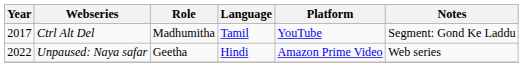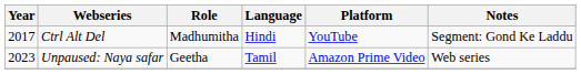 <table class="wikitable sortable">
 <tr style="background:#ccc; text-align:center;">
 <th>Year</th>
 <th>Webseries</th>
 <th>Role</th>
 <th>Language</th>
 <th>Platform</th>
 <th>Notes</th>
 </tr>
 <tr>
 <td>2017</td>
 <td><em>Ctrl Alt Del</em></td>
 <td>Madhumitha</td>
-<td><a href='#'>Tamil</a></td>
+<td><a href='#'>Hindi</a></td>
 <td><a href='#'>YouTube</a></td>
 <td>Segment: Gond Ke Laddu</td>
 </tr>
 <tr>
-<td>2022</td>
+<td>2023</td>
 <td><em>Unpaused: Naya safar</em></td>
 <td>Geetha</td>
-<td><a href='#'>Hindi</a></td>
+<td><a href='#'>Tamil</a></td>
 <td><a href='#'>Amazon Prime Video</a></td>
 <td>Web series</td>
 </tr>
 <tr>
 </tr>
 </table>
